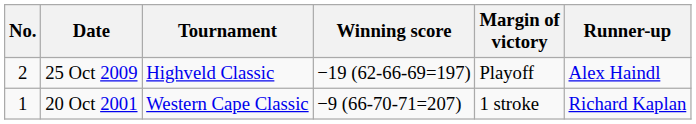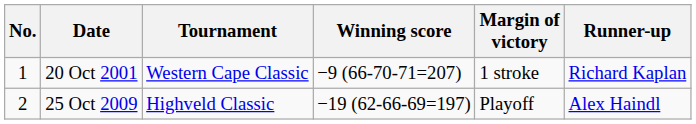 <table class="wikitable" style="font-size:95%;">
 <tr>
 <th>No.</th>
 <th>Date</th>
 <th>Tournament</th>
 <th>Winning score</th>
 <th>Margin of<br>victory</th>
 <th>Runner-up</th>
 </tr>
 <tr>
+<td align=center>1</td>
+<td align=right>20 Oct <a href='#'>2001</a></td>
+<td><a href='#'>Western Cape Classic</a></td>
+<td>−9 (66-70-71=207)</td>
+<td>1 stroke</td>
+<td> <a href='#'>Richard Kaplan</a></td>
+</tr>
+<tr>
 <td align=center>2</td>
 <td align=right>25 Oct <a href='#'>2009</a></td>
 <td><a href='#'>Highveld Classic</a></td>
 <td>−19 (62-66-69=197)</td>
 <td>Playoff</td>
 <td> <a href='#'>Alex Haindl</a></td>
 </tr>
-<tr>
-<td align=center>1</td>
-<td align=right>20 Oct <a href='#'>2001</a></td>
-<td><a href='#'>Western Cape Classic</a></td>
-<td>−9 (66-70-71=207)</td>
-<td>1 stroke</td>
-<td> <a href='#'>Richard Kaplan</a></td>
-</tr>
 </table>
